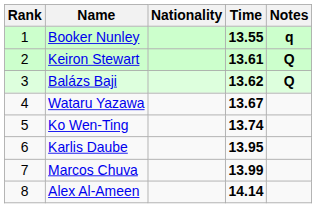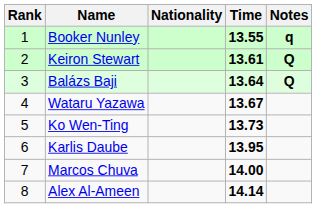 <table class="wikitable sortable" style="text-align:center">
 <tr>
 <th>Rank</th>
 <th>Name</th>
 <th>Nationality</th>
 <th>Time</th>
 <th>Notes</th>
 </tr>
 <tr bgcolor=ccffcc>
 <td>1</td>
 <td align=left><a href='#'>Booker Nunley</a></td>
 <td align=left></td>
 <td><strong>13.55</strong></td>
 <td><strong>q</strong></td>
 </tr>
 <tr bgcolor=ccffcc>
 <td>2</td>
 <td align=left><a href='#'>Keiron Stewart</a></td>
 <td align=left></td>
 <td><strong>13.61</strong></td>
 <td><strong>Q</strong></td>
 </tr>
 <tr bgcolor=ddffdd>
 <td>3</td>
 <td align=left><a href='#'>Balázs Baji</a></td>
 <td align=left></td>
-<td><strong>13.62</strong></td>
+<td><strong>13.64</strong></td>
 <td><strong>Q</strong></td>
 </tr>
 <tr>
 <td>4</td>
 <td align=left><a href='#'>Wataru Yazawa</a></td>
 <td align=left></td>
 <td><strong>13.67</strong></td>
 <td></td>
 </tr>
 <tr>
 <td>5</td>
 <td align=left><a href='#'>Ko Wen-Ting</a></td>
 <td align=left></td>
-<td><strong>13.74</strong></td>
+<td><strong>13.73</strong></td>
 <td></td>
 </tr>
 <tr>
 <td>6</td>
 <td align=left><a href='#'>Karlis Daube</a></td>
 <td align=left></td>
 <td><strong>13.95</strong></td>
 <td></td>
 </tr>
 <tr>
 <td>7</td>
 <td align=left><a href='#'>Marcos Chuva</a></td>
 <td align=left></td>
-<td><strong>13.99</strong></td>
+<td><strong>14.00</strong></td>
 <td></td>
 </tr>
 <tr>
 <td>8</td>
 <td align=left><a href='#'>Alex Al-Ameen</a></td>
 <td align=left></td>
 <td><strong>14.14</strong></td>
 <td></td>
 </tr>
 </table>
